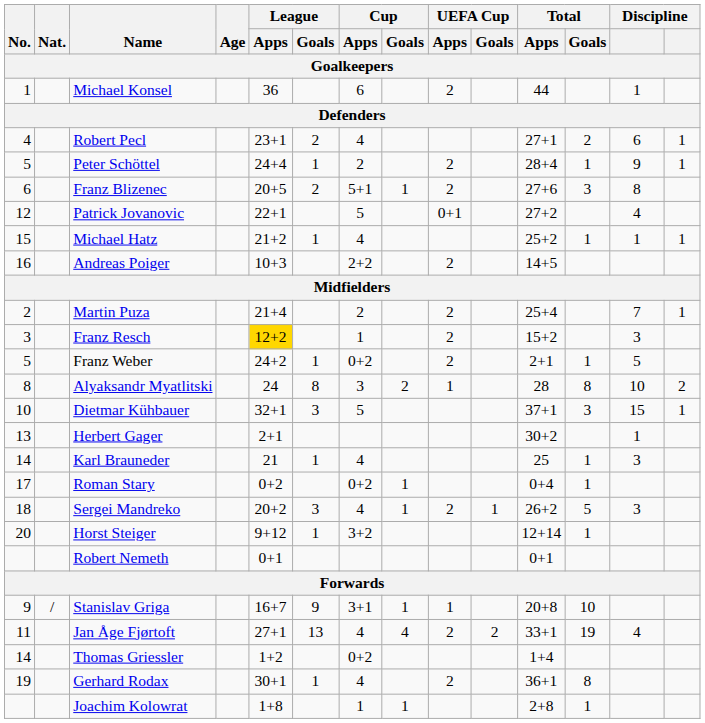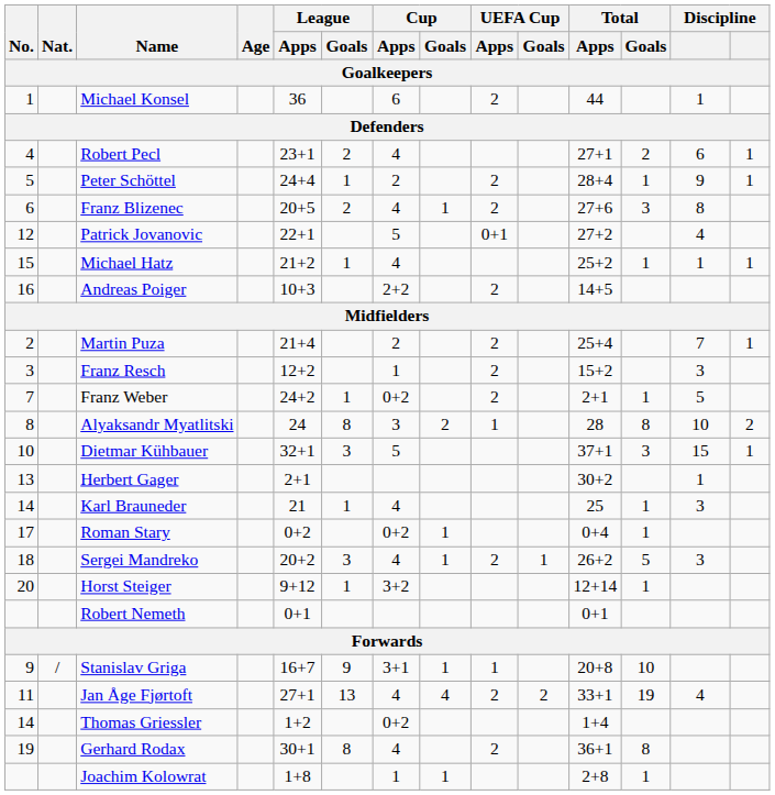 <table class="wikitable" style="text-align:center">
 <tr>
 <th rowspan="2" valign="bottom">No.</th>
 <th rowspan="2" valign="bottom">Nat.</th>
 <th rowspan="2" valign="bottom">Name</th>
 <th rowspan="2" valign="bottom">Age</th>
 <th colspan="2" width="85">League</th>
 <th colspan="2" width="85">Cup</th>
 <th colspan="2" width="85">UEFA Cup</th>
 <th colspan="2" width="85">Total</th>
 <th colspan="2" width="85">Discipline</th>
 </tr>
 <tr>
 <th>Apps</th>
 <th>Goals</th>
 <th>Apps</th>
 <th>Goals</th>
 <th>Apps</th>
 <th>Goals</th>
 <th>Apps</th>
 <th>Goals</th>
 <th></th>
 <th></th>
 </tr>
 <tr>
 <th colspan=20>Goalkeepers</th>
 </tr>
 <tr>
 <td align="right">1</td>
 <td></td>
 <td align="left"><a href='#'>Michael Konsel</a></td>
 <td></td>
 <td>36</td>
 <td></td>
 <td>6</td>
 <td></td>
 <td>2</td>
 <td></td>
 <td>44</td>
 <td></td>
 <td>1</td>
 <td></td>
 </tr>
 <tr>
 <th colspan=20>Defenders</th>
 </tr>
 <tr>
 <td align="right">4</td>
 <td></td>
 <td align="left"><a href='#'>Robert Pecl</a></td>
 <td></td>
 <td>23+1</td>
 <td>2</td>
 <td>4</td>
 <td></td>
 <td></td>
 <td></td>
 <td>27+1</td>
 <td>2</td>
 <td>6</td>
 <td>1</td>
 </tr>
 <tr>
 <td align="right">5</td>
 <td></td>
 <td align="left"><a href='#'>Peter Schöttel</a></td>
 <td></td>
 <td>24+4</td>
 <td>1</td>
 <td>2</td>
 <td></td>
 <td>2</td>
 <td></td>
 <td>28+4</td>
 <td>1</td>
 <td>9</td>
 <td>1</td>
 </tr>
 <tr>
 <td align="right">6</td>
 <td></td>
 <td align="left"><a href='#'>Franz Blizenec</a></td>
 <td></td>
 <td>20+5</td>
 <td>2</td>
-<td>5+1</td>
+<td>4</td>
 <td>1</td>
 <td>2</td>
 <td></td>
 <td>27+6</td>
 <td>3</td>
 <td>8</td>
 <td></td>
 </tr>
 <tr>
 <td align="right">12</td>
 <td></td>
 <td align="left"><a href='#'>Patrick Jovanovic</a></td>
 <td></td>
 <td>22+1</td>
 <td></td>
 <td>5</td>
 <td></td>
 <td>0+1</td>
 <td></td>
 <td>27+2</td>
 <td></td>
 <td>4</td>
 <td></td>
 </tr>
 <tr>
 <td align="right">15</td>
 <td></td>
 <td align="left"><a href='#'>Michael Hatz</a></td>
 <td></td>
 <td>21+2</td>
 <td>1</td>
 <td>4</td>
 <td></td>
 <td></td>
 <td></td>
 <td>25+2</td>
 <td>1</td>
 <td>1</td>
 <td>1</td>
 </tr>
 <tr>
 <td align="right">16</td>
 <td></td>
 <td align="left"><a href='#'>Andreas Poiger</a></td>
 <td></td>
 <td>10+3</td>
 <td></td>
 <td>2+2</td>
 <td></td>
 <td>2</td>
 <td></td>
 <td>14+5</td>
 <td></td>
 <td></td>
 <td></td>
 </tr>
 <tr>
 <th colspan=20>Midfielders</th>
 </tr>
 <tr>
 <td align="right">2</td>
 <td></td>
 <td align="left"><a href='#'>Martin Puza</a></td>
 <td></td>
 <td>21+4</td>
 <td></td>
 <td>2</td>
 <td></td>
 <td>2</td>
 <td></td>
 <td>25+4</td>
 <td></td>
 <td>7</td>
 <td>1</td>
 </tr>
 <tr>
 <td align="right">3</td>
 <td></td>
 <td align="left"><a href='#'>Franz Resch</a></td>
 <td></td>
-<td style="background: gold;">12+2</td>
+<td>12+2</td>
 <td></td>
 <td>1</td>
 <td></td>
 <td>2</td>
 <td></td>
 <td>15+2</td>
 <td></td>
 <td>3</td>
 <td></td>
 </tr>
 <tr>
-<td align="right">5</td>
+<td align="right">7</td>
 <td></td>
 <td align="left">Franz Weber</td>
 <td></td>
 <td>24+2</td>
 <td>1</td>
 <td>0+2</td>
 <td></td>
 <td>2</td>
 <td></td>
 <td>2+1</td>
 <td>1</td>
 <td>5</td>
 <td></td>
 </tr>
 <tr>
 <td align="right">8</td>
 <td></td>
 <td align="left"><a href='#'>Alyaksandr Myatlitski</a></td>
 <td></td>
 <td>24</td>
 <td>8</td>
 <td>3</td>
 <td>2</td>
 <td>1</td>
 <td></td>
 <td>28</td>
 <td>8</td>
 <td>10</td>
 <td>2</td>
 </tr>
 <tr>
 <td align="right">10</td>
 <td></td>
 <td align="left"><a href='#'>Dietmar Kühbauer</a></td>
 <td></td>
 <td>32+1</td>
 <td>3</td>
 <td>5</td>
 <td></td>
 <td></td>
 <td></td>
 <td>37+1</td>
 <td>3</td>
 <td>15</td>
 <td>1</td>
 </tr>
 <tr>
 <td align="right">13</td>
 <td></td>
 <td align="left"><a href='#'>Herbert Gager</a></td>
 <td></td>
 <td>2+1</td>
 <td></td>
 <td></td>
 <td></td>
 <td></td>
 <td></td>
 <td>30+2</td>
 <td></td>
 <td>1</td>
 <td></td>
 </tr>
 <tr>
 <td align="right">14</td>
 <td></td>
 <td align="left"><a href='#'>Karl Brauneder</a></td>
 <td></td>
 <td>21</td>
 <td>1</td>
 <td>4</td>
 <td></td>
 <td></td>
 <td></td>
 <td>25</td>
 <td>1</td>
 <td>3</td>
 <td></td>
 </tr>
 <tr>
 <td align="right">17</td>
 <td></td>
 <td align="left"><a href='#'>Roman Stary</a></td>
 <td></td>
 <td>0+2</td>
 <td></td>
 <td>0+2</td>
 <td>1</td>
 <td></td>
 <td></td>
 <td>0+4</td>
 <td>1</td>
 <td></td>
 <td></td>
 </tr>
 <tr>
 <td align="right">18</td>
 <td></td>
 <td align="left"><a href='#'>Sergei Mandreko</a></td>
 <td></td>
 <td>20+2</td>
 <td>3</td>
 <td>4</td>
 <td>1</td>
 <td>2</td>
 <td>1</td>
 <td>26+2</td>
 <td>5</td>
 <td>3</td>
 <td></td>
 </tr>
 <tr>
 <td align="right">20</td>
 <td></td>
 <td align="left"><a href='#'>Horst Steiger</a></td>
 <td></td>
 <td>9+12</td>
 <td>1</td>
 <td>3+2</td>
 <td></td>
 <td></td>
 <td></td>
 <td>12+14</td>
 <td>1</td>
 <td></td>
 <td></td>
 </tr>
 <tr>
 <td align="right"></td>
 <td></td>
 <td align="left"><a href='#'>Robert Nemeth</a></td>
 <td></td>
 <td>0+1</td>
 <td></td>
 <td></td>
 <td></td>
 <td></td>
 <td></td>
 <td>0+1</td>
 <td></td>
 <td></td>
 <td></td>
 </tr>
 <tr>
 <th colspan=20>Forwards</th>
 </tr>
 <tr>
 <td align="right">9</td>
 <td>/</td>
 <td align="left"><a href='#'>Stanislav Griga</a></td>
 <td></td>
 <td>16+7</td>
 <td>9</td>
 <td>3+1</td>
 <td>1</td>
 <td>1</td>
 <td></td>
 <td>20+8</td>
 <td>10</td>
 <td></td>
 <td></td>
 </tr>
 <tr>
 <td align="right">11</td>
 <td></td>
 <td align="left"><a href='#'>Jan Åge Fjørtoft</a></td>
 <td></td>
 <td>27+1</td>
 <td>13</td>
 <td>4</td>
 <td>4</td>
 <td>2</td>
 <td>2</td>
 <td>33+1</td>
 <td>19</td>
 <td>4</td>
 <td></td>
 </tr>
 <tr>
 <td align="right">14</td>
 <td></td>
 <td align="left"><a href='#'>Thomas Griessler</a></td>
 <td></td>
 <td>1+2</td>
 <td></td>
 <td>0+2</td>
 <td></td>
 <td></td>
 <td></td>
 <td>1+4</td>
 <td></td>
 <td></td>
 <td></td>
 </tr>
 <tr>
 <td align="right">19</td>
 <td></td>
 <td align="left"><a href='#'>Gerhard Rodax</a></td>
 <td></td>
 <td>30+1</td>
-<td>1</td>
+<td>8</td>
 <td>4</td>
 <td></td>
 <td>2</td>
 <td></td>
 <td>36+1</td>
 <td>8</td>
 <td></td>
 <td></td>
 </tr>
 <tr>
 <td align="right"></td>
 <td></td>
 <td align="left"><a href='#'>Joachim Kolowrat</a></td>
 <td></td>
 <td>1+8</td>
 <td></td>
 <td>1</td>
 <td>1</td>
 <td></td>
 <td></td>
 <td>2+8</td>
 <td>1</td>
 <td></td>
 <td></td>
 </tr>
 </table>
